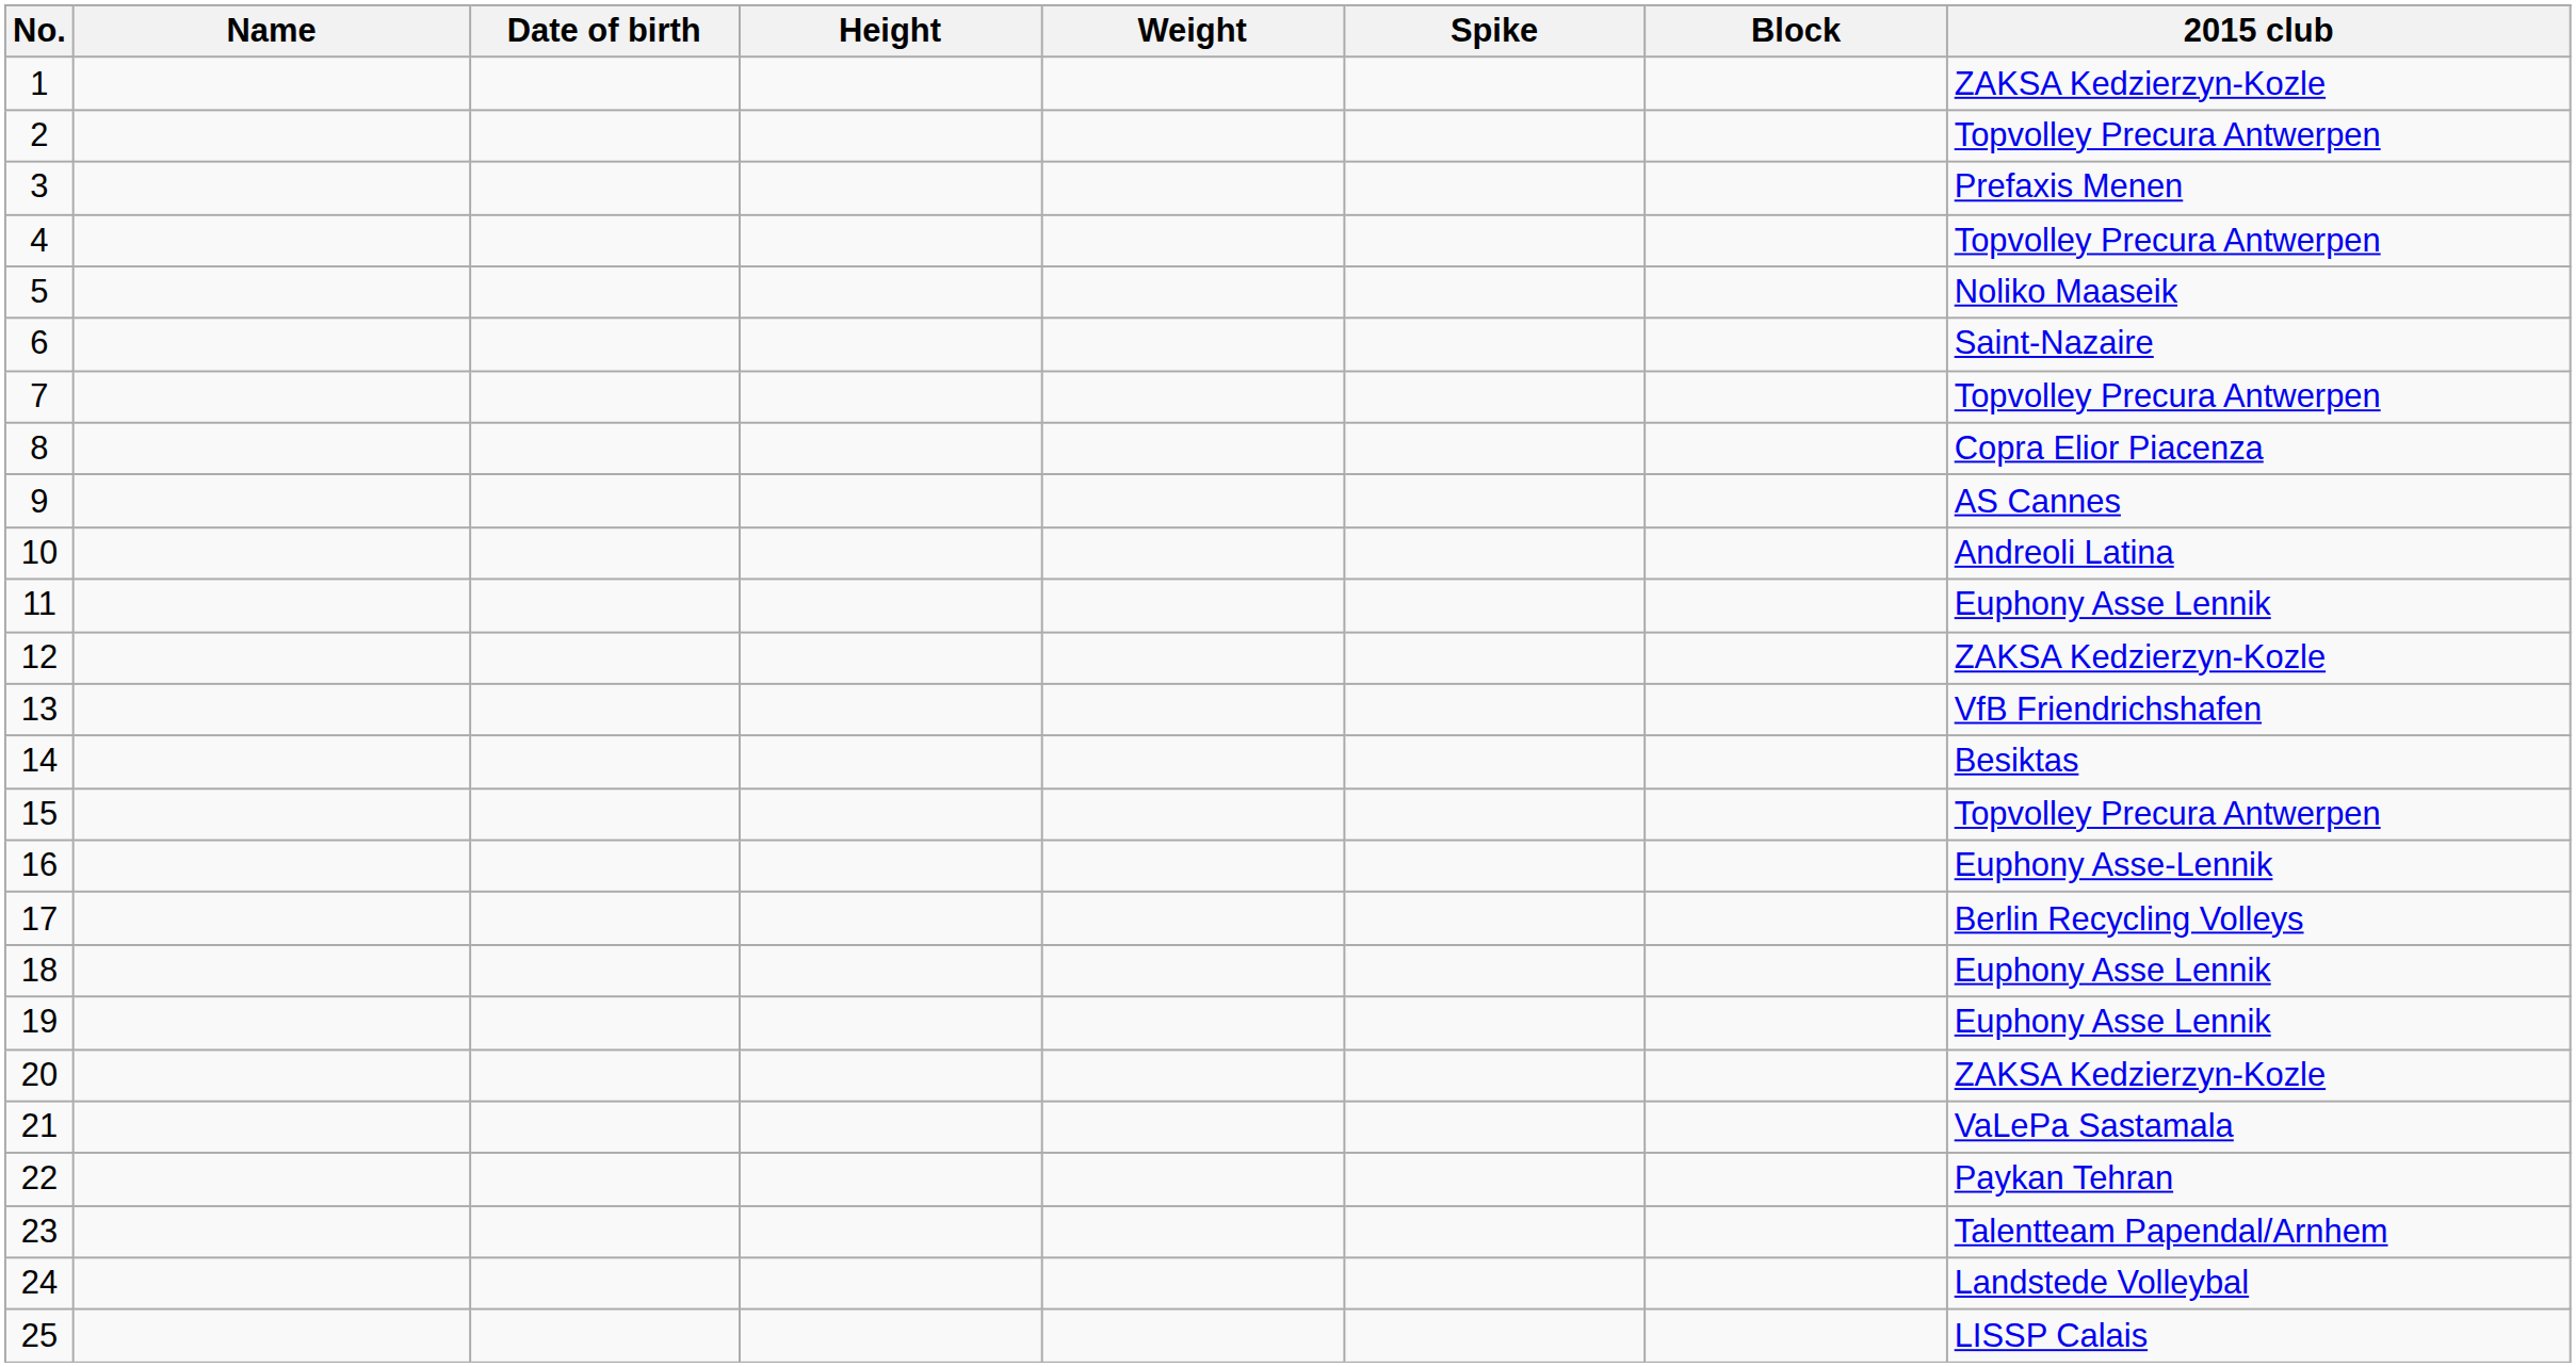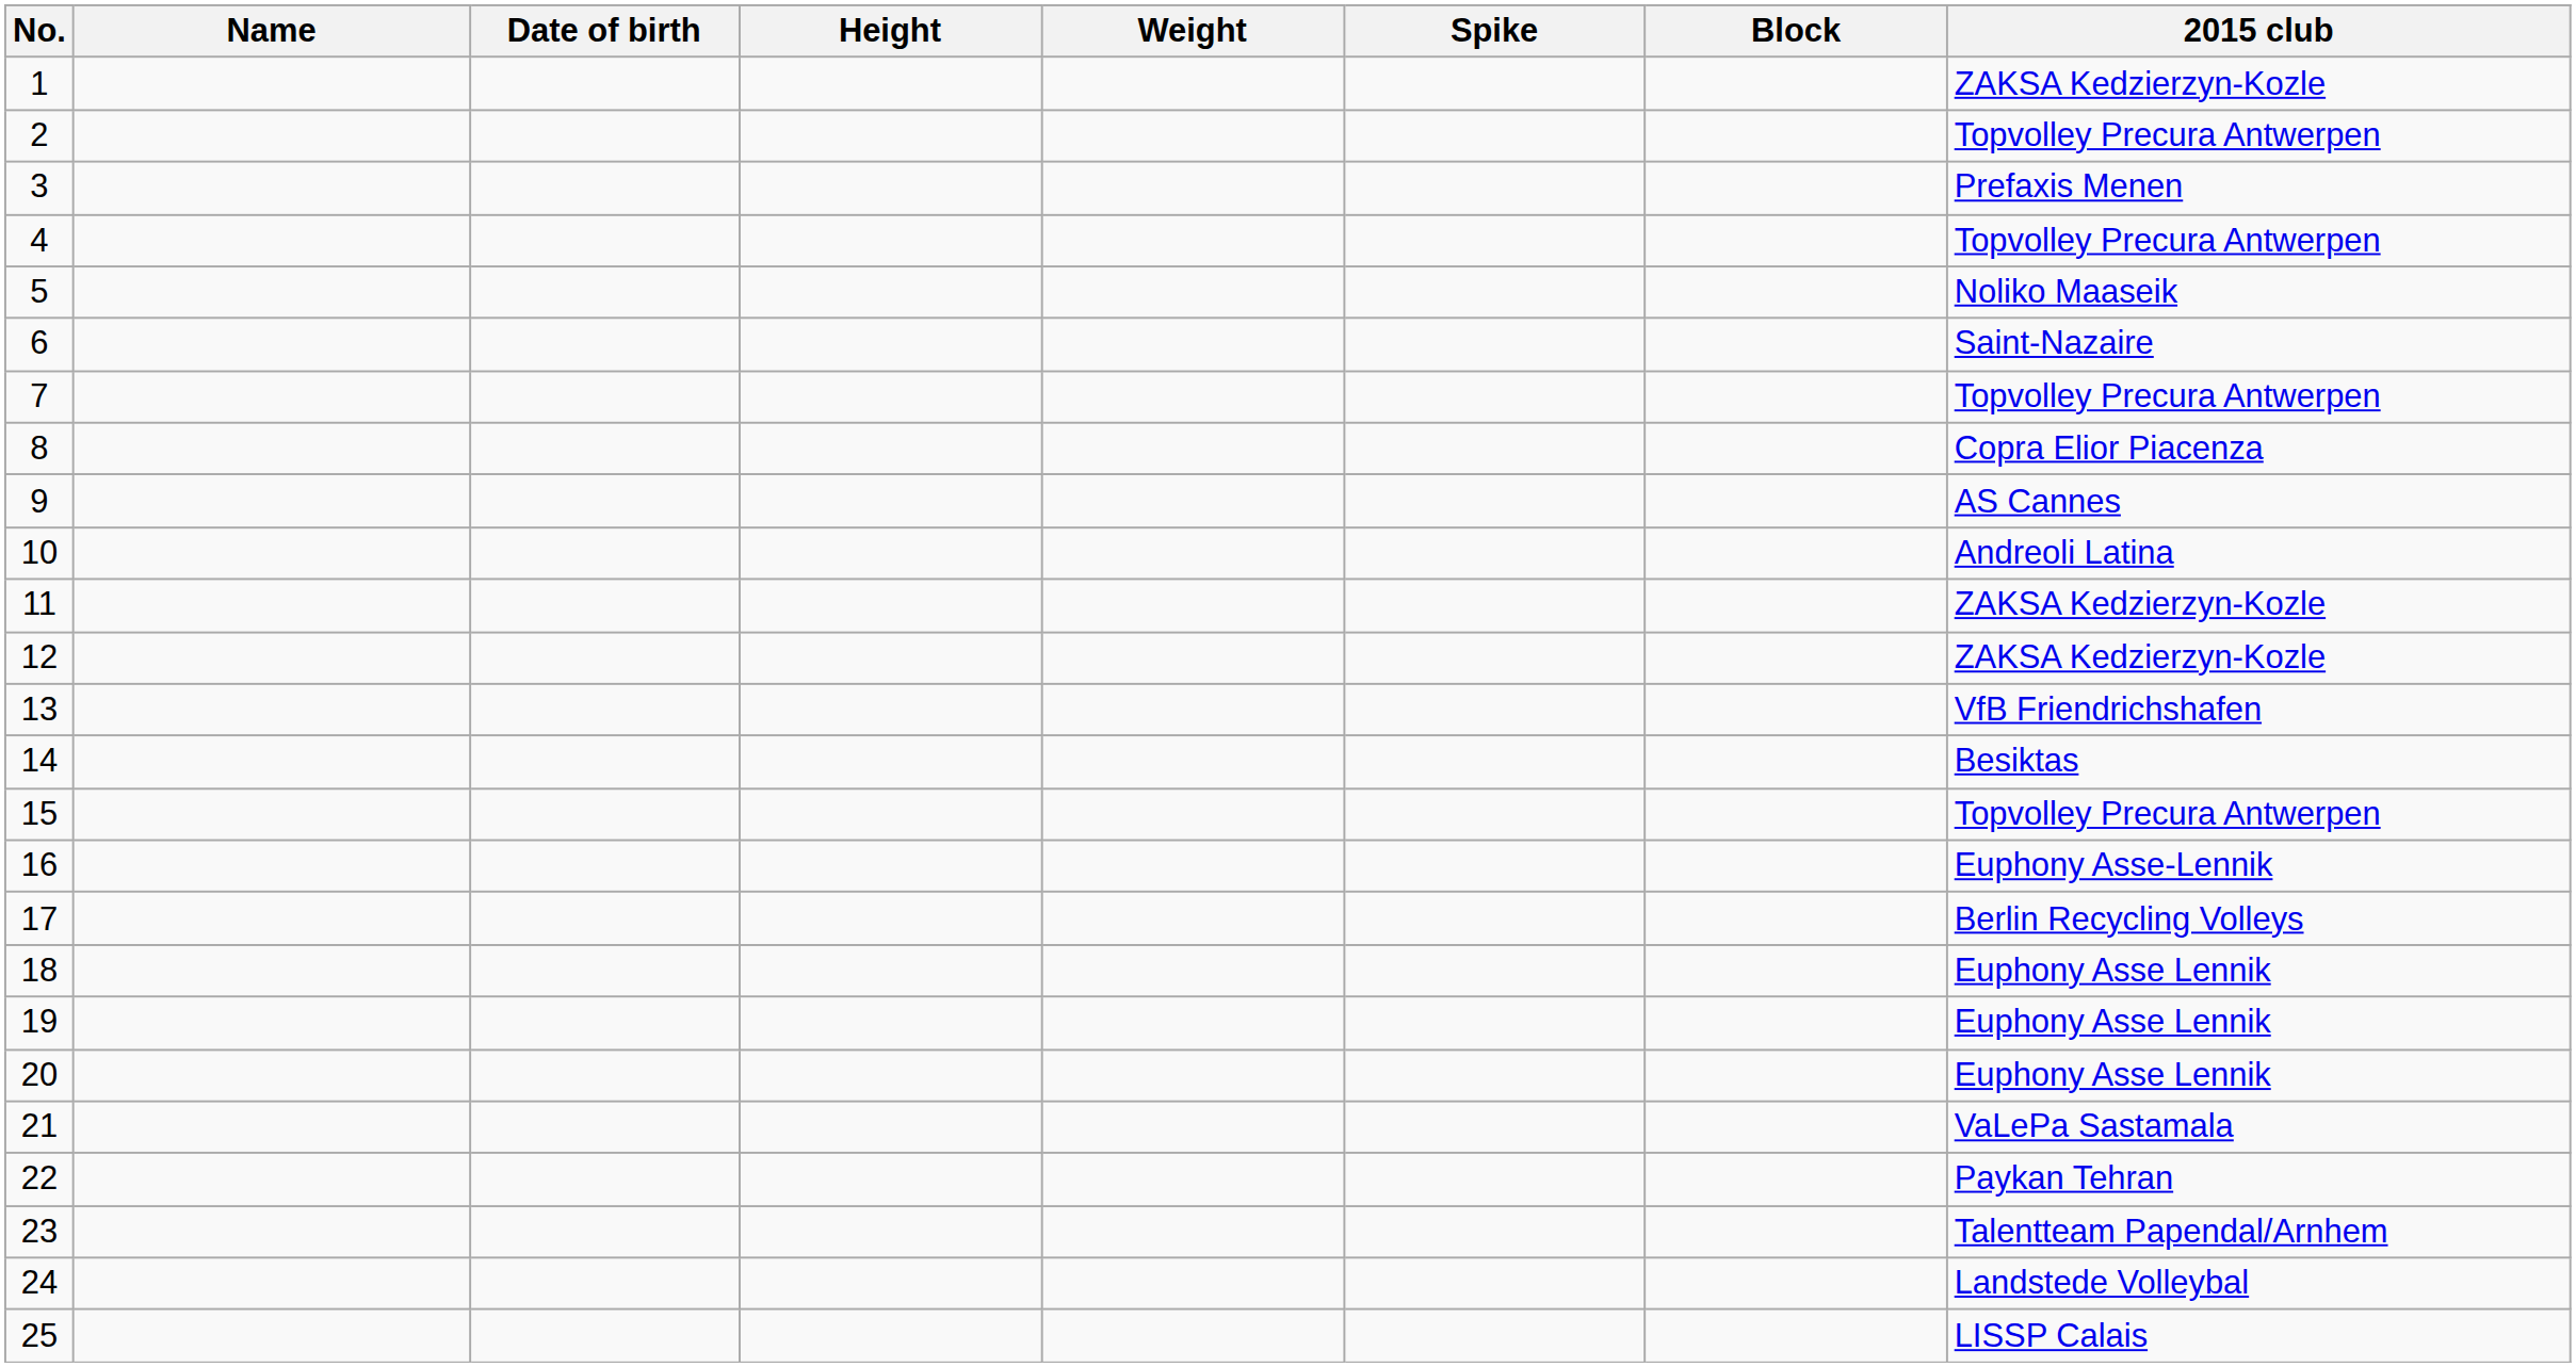 <table class="wikitable sortable" style="font-size:100%; text-align:center;">
 <tr>
 <th>No.</th>
 <th style="width:12em">Name</th>
 <th style="width:8em">Date of birth</th>
 <th style="width:9em">Height</th>
 <th style="width:9em">Weight</th>
 <th style="width:9em">Spike</th>
 <th style="width:9em">Block</th>
 <th style="width:19em">2015 club</th>
 </tr>
 <tr>
 <td>1</td>
 <td align=left></td>
 <td align=right></td>
 <td></td>
 <td></td>
 <td></td>
 <td></td>
 <td align=left><a href='#'>ZAKSA Kedzierzyn-Kozle</a></td>
 </tr>
 <tr>
 <td>2</td>
 <td align=left></td>
 <td align=right></td>
 <td></td>
 <td></td>
 <td></td>
 <td></td>
 <td align=left><a href='#'>Topvolley Precura Antwerpen</a></td>
 </tr>
 <tr>
 <td>3</td>
 <td align=left></td>
 <td align=right></td>
 <td></td>
 <td></td>
 <td></td>
 <td></td>
 <td align=left><a href='#'>Prefaxis Menen</a></td>
 </tr>
 <tr>
 <td>4</td>
 <td align=left></td>
 <td align=right></td>
 <td></td>
 <td></td>
 <td></td>
 <td></td>
 <td align=left><a href='#'>Topvolley Precura Antwerpen</a></td>
 </tr>
 <tr>
 <td>5</td>
 <td align=left></td>
 <td align=right></td>
 <td></td>
 <td></td>
 <td></td>
 <td></td>
 <td align=left><a href='#'>Noliko Maaseik</a></td>
 </tr>
 <tr>
 <td>6</td>
 <td align=left></td>
 <td align=right></td>
 <td></td>
 <td></td>
 <td></td>
 <td></td>
 <td align=left><a href='#'>Saint-Nazaire</a></td>
 </tr>
 <tr>
 <td>7</td>
 <td align=left></td>
 <td align=right></td>
 <td></td>
 <td></td>
 <td></td>
 <td></td>
 <td align=left><a href='#'>Topvolley Precura Antwerpen</a></td>
 </tr>
 <tr>
 <td>8</td>
 <td align=left></td>
 <td align=right></td>
 <td></td>
 <td></td>
 <td></td>
 <td></td>
 <td align=left><a href='#'>Copra Elior Piacenza</a></td>
 </tr>
 <tr>
 <td>9</td>
 <td align=left></td>
 <td align=right></td>
 <td></td>
 <td></td>
 <td></td>
 <td></td>
 <td align=left><a href='#'>AS Cannes</a></td>
 </tr>
 <tr>
 <td>10</td>
 <td align=left></td>
 <td align=right></td>
 <td></td>
 <td></td>
 <td></td>
 <td></td>
 <td align=left><a href='#'>Andreoli Latina</a></td>
 </tr>
 <tr>
 <td>11</td>
 <td align=left></td>
 <td align=right></td>
 <td></td>
 <td></td>
 <td></td>
 <td></td>
-<td align=left><a href='#'>Euphony Asse Lennik</a></td>
+<td align=left><a href='#'>ZAKSA Kedzierzyn-Kozle</a></td>
 </tr>
 <tr>
 <td>12</td>
 <td align=left></td>
 <td align=right></td>
 <td></td>
 <td></td>
 <td></td>
 <td></td>
 <td align=left><a href='#'>ZAKSA Kedzierzyn-Kozle</a></td>
 </tr>
 <tr>
 <td>13</td>
 <td align=left></td>
 <td align=right></td>
 <td></td>
 <td></td>
 <td></td>
 <td></td>
 <td align=left><a href='#'>VfB Friendrichshafen</a></td>
 </tr>
 <tr>
 <td>14</td>
 <td align=left></td>
 <td align=right></td>
 <td></td>
 <td></td>
 <td></td>
 <td></td>
 <td align=left><a href='#'>Besiktas</a></td>
 </tr>
 <tr>
 <td>15</td>
 <td align=left></td>
 <td align=right></td>
 <td></td>
 <td></td>
 <td></td>
 <td></td>
 <td align=left><a href='#'>Topvolley Precura Antwerpen</a></td>
 </tr>
 <tr>
 <td>16</td>
 <td align=left></td>
 <td align=right></td>
 <td></td>
 <td></td>
 <td></td>
 <td></td>
 <td align=left><a href='#'>Euphony Asse-Lennik</a></td>
 </tr>
 <tr>
 <td>17</td>
 <td align=left></td>
 <td align=right></td>
 <td></td>
 <td></td>
 <td></td>
 <td></td>
 <td align=left><a href='#'>Berlin Recycling Volleys</a></td>
 </tr>
 <tr>
 <td>18</td>
 <td align=left></td>
 <td align=right></td>
 <td></td>
 <td></td>
 <td></td>
 <td></td>
 <td align=left><a href='#'>Euphony Asse Lennik</a></td>
 </tr>
 <tr>
 <td>19</td>
 <td align=left></td>
 <td align=right></td>
 <td></td>
 <td></td>
 <td></td>
 <td></td>
 <td align=left><a href='#'>Euphony Asse Lennik</a></td>
 </tr>
 <tr>
 <td>20</td>
 <td align=left></td>
 <td align=right></td>
 <td></td>
 <td></td>
 <td></td>
 <td></td>
-<td align=left><a href='#'>ZAKSA Kedzierzyn-Kozle</a></td>
+<td align=left><a href='#'>Euphony Asse Lennik</a></td>
 </tr>
 <tr>
 <td>21</td>
 <td align=left></td>
 <td align=right></td>
 <td></td>
 <td></td>
 <td></td>
 <td></td>
 <td align=left><a href='#'>VaLePa Sastamala</a></td>
 </tr>
 <tr>
 <td>22</td>
 <td align=left></td>
 <td align=right></td>
 <td></td>
 <td></td>
 <td></td>
 <td></td>
 <td align=left><a href='#'>Paykan Tehran</a></td>
 </tr>
 <tr>
 <td>23</td>
 <td align=left></td>
 <td align=right></td>
 <td></td>
 <td></td>
 <td></td>
 <td></td>
 <td align=left><a href='#'>Talentteam Papendal/Arnhem</a></td>
 </tr>
 <tr>
 <td>24</td>
 <td align=left></td>
 <td align=right></td>
 <td></td>
 <td></td>
 <td></td>
 <td></td>
 <td align=left><a href='#'>Landstede Volleybal</a></td>
 </tr>
 <tr>
 <td>25</td>
 <td align=left></td>
 <td align=right></td>
 <td></td>
 <td></td>
 <td></td>
 <td></td>
 <td align=left><a href='#'>LISSP Calais</a></td>
 </tr>
 </table>
